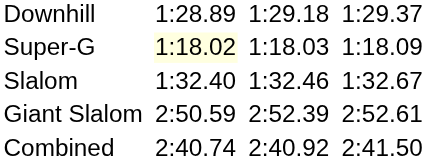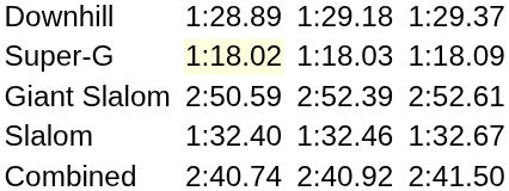 <table>
 <tr>
 <td>Downhill<br></td>
 <td></td>
 <td>1:28.89</td>
 <td></td>
 <td>1:29.18</td>
 <td></td>
 <td>1:29.37</td>
 </tr>
 <tr>
 <td>Super-G<br></td>
 <td></td>
 <td style="background: lightyellow;">1:18.02</td>
 <td></td>
 <td>1:18.03</td>
 <td></td>
 <td>1:18.09</td>
 </tr>
 <tr>
+<td>Giant Slalom<br></td>
+<td></td>
+<td>2:50.59</td>
+<td></td>
+<td>2:52.39</td>
+<td></td>
+<td>2:52.61</td>
+</tr>
+<tr>
 <td>Slalom<br></td>
 <td></td>
 <td>1:32.40</td>
 <td></td>
 <td>1:32.46</td>
 <td></td>
 <td>1:32.67</td>
-</tr>
-<tr>
-<td>Giant Slalom<br></td>
-<td></td>
-<td>2:50.59</td>
-<td></td>
-<td>2:52.39</td>
-<td></td>
-<td>2:52.61</td>
 </tr>
 <tr>
 <td>Combined<br></td>
 <td></td>
 <td>2:40.74</td>
 <td></td>
 <td>2:40.92</td>
 <td></td>
 <td>2:41.50</td>
 </tr>
 </table>
